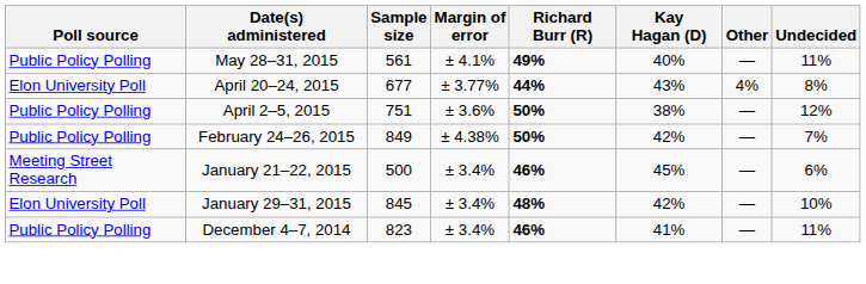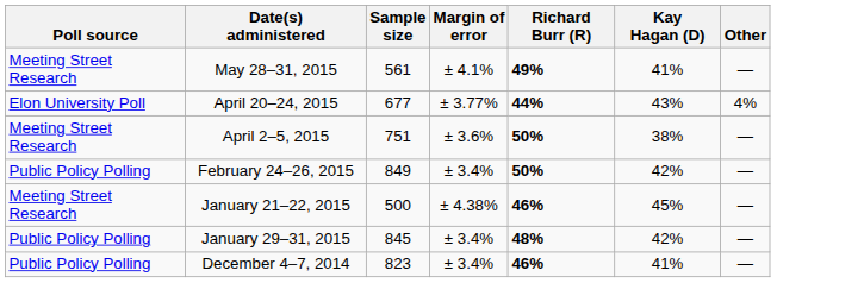 <table class="wikitable">
 <tr valign= bottom>
 <th style="width:175px;">Poll source</th>
 <th style="width:175px;">Date(s)<br>administered</th>
 <th class=small>Sample<br>size</th>
 <th class=small>Margin of<br>error</th>
 <th style="width:100px;">Richard<br>Burr (R)</th>
 <th style="width:100px;">Kay<br>Hagan (D)</th>
 <th>Other</th>
-<th>Undecided</th>
 </tr>
 <tr>
-<td><a href='#'>Public Policy Polling</a></td>
+<td><a href='#'>Meeting Street Research</a></td>
 <td align=center>May 28–31, 2015</td>
 <td align=center>561</td>
 <td align=center>± 4.1%</td>
 <td><strong>49%</strong></td>
-<td align=center>40%</td>
+<td align=center>41%</td>
 <td align=center>—</td>
-<td align=center>11%</td>
 </tr>
 <tr>
 <td><a href='#'>Elon University Poll</a></td>
 <td align=center>April 20–24, 2015</td>
 <td align=center>677</td>
 <td align=center>± 3.77%</td>
 <td><strong>44%</strong></td>
 <td align=center>43%</td>
 <td align=center>4%</td>
-<td align=center>8%</td>
 </tr>
 <tr>
-<td><a href='#'>Public Policy Polling</a></td>
+<td><a href='#'>Meeting Street Research</a></td>
 <td align=center>April 2–5, 2015</td>
 <td align=center>751</td>
 <td align=center>± 3.6%</td>
 <td><strong>50%</strong></td>
 <td align=center>38%</td>
 <td align=center>—</td>
-<td align=center>12%</td>
 </tr>
 <tr>
 <td><a href='#'>Public Policy Polling</a></td>
 <td align=center>February 24–26, 2015</td>
 <td align=center>849</td>
-<td align=center>± 4.38%</td>
+<td align=center>± 3.4%</td>
 <td><strong>50%</strong></td>
 <td align=center>42%</td>
 <td align=center>—</td>
-<td align=center>7%</td>
 </tr>
 <tr>
 <td><a href='#'>Meeting Street Research</a></td>
 <td align=center>January 21–22, 2015</td>
 <td align=center>500</td>
-<td align=center>± 3.4%</td>
+<td align=center>± 4.38%</td>
 <td><strong>46%</strong></td>
 <td align=center>45%</td>
 <td align=center>—</td>
-<td align=center>6%</td>
 </tr>
 <tr>
-<td><a href='#'>Elon University Poll</a></td>
+<td><a href='#'>Public Policy Polling</a></td>
 <td align=center>January 29–31, 2015</td>
 <td align=center>845</td>
 <td align=center>± 3.4%</td>
 <td><strong>48%</strong></td>
 <td align=center>42%</td>
 <td align=center>—</td>
-<td align=center>10%</td>
 </tr>
 <tr>
 <td><a href='#'>Public Policy Polling</a></td>
 <td align=center>December 4–7, 2014</td>
 <td align=center>823</td>
 <td align=center>± 3.4%</td>
 <td><strong>46%</strong></td>
 <td align=center>41%</td>
 <td align=center>—</td>
-<td align=center>11%</td>
 </tr>
 </table>
